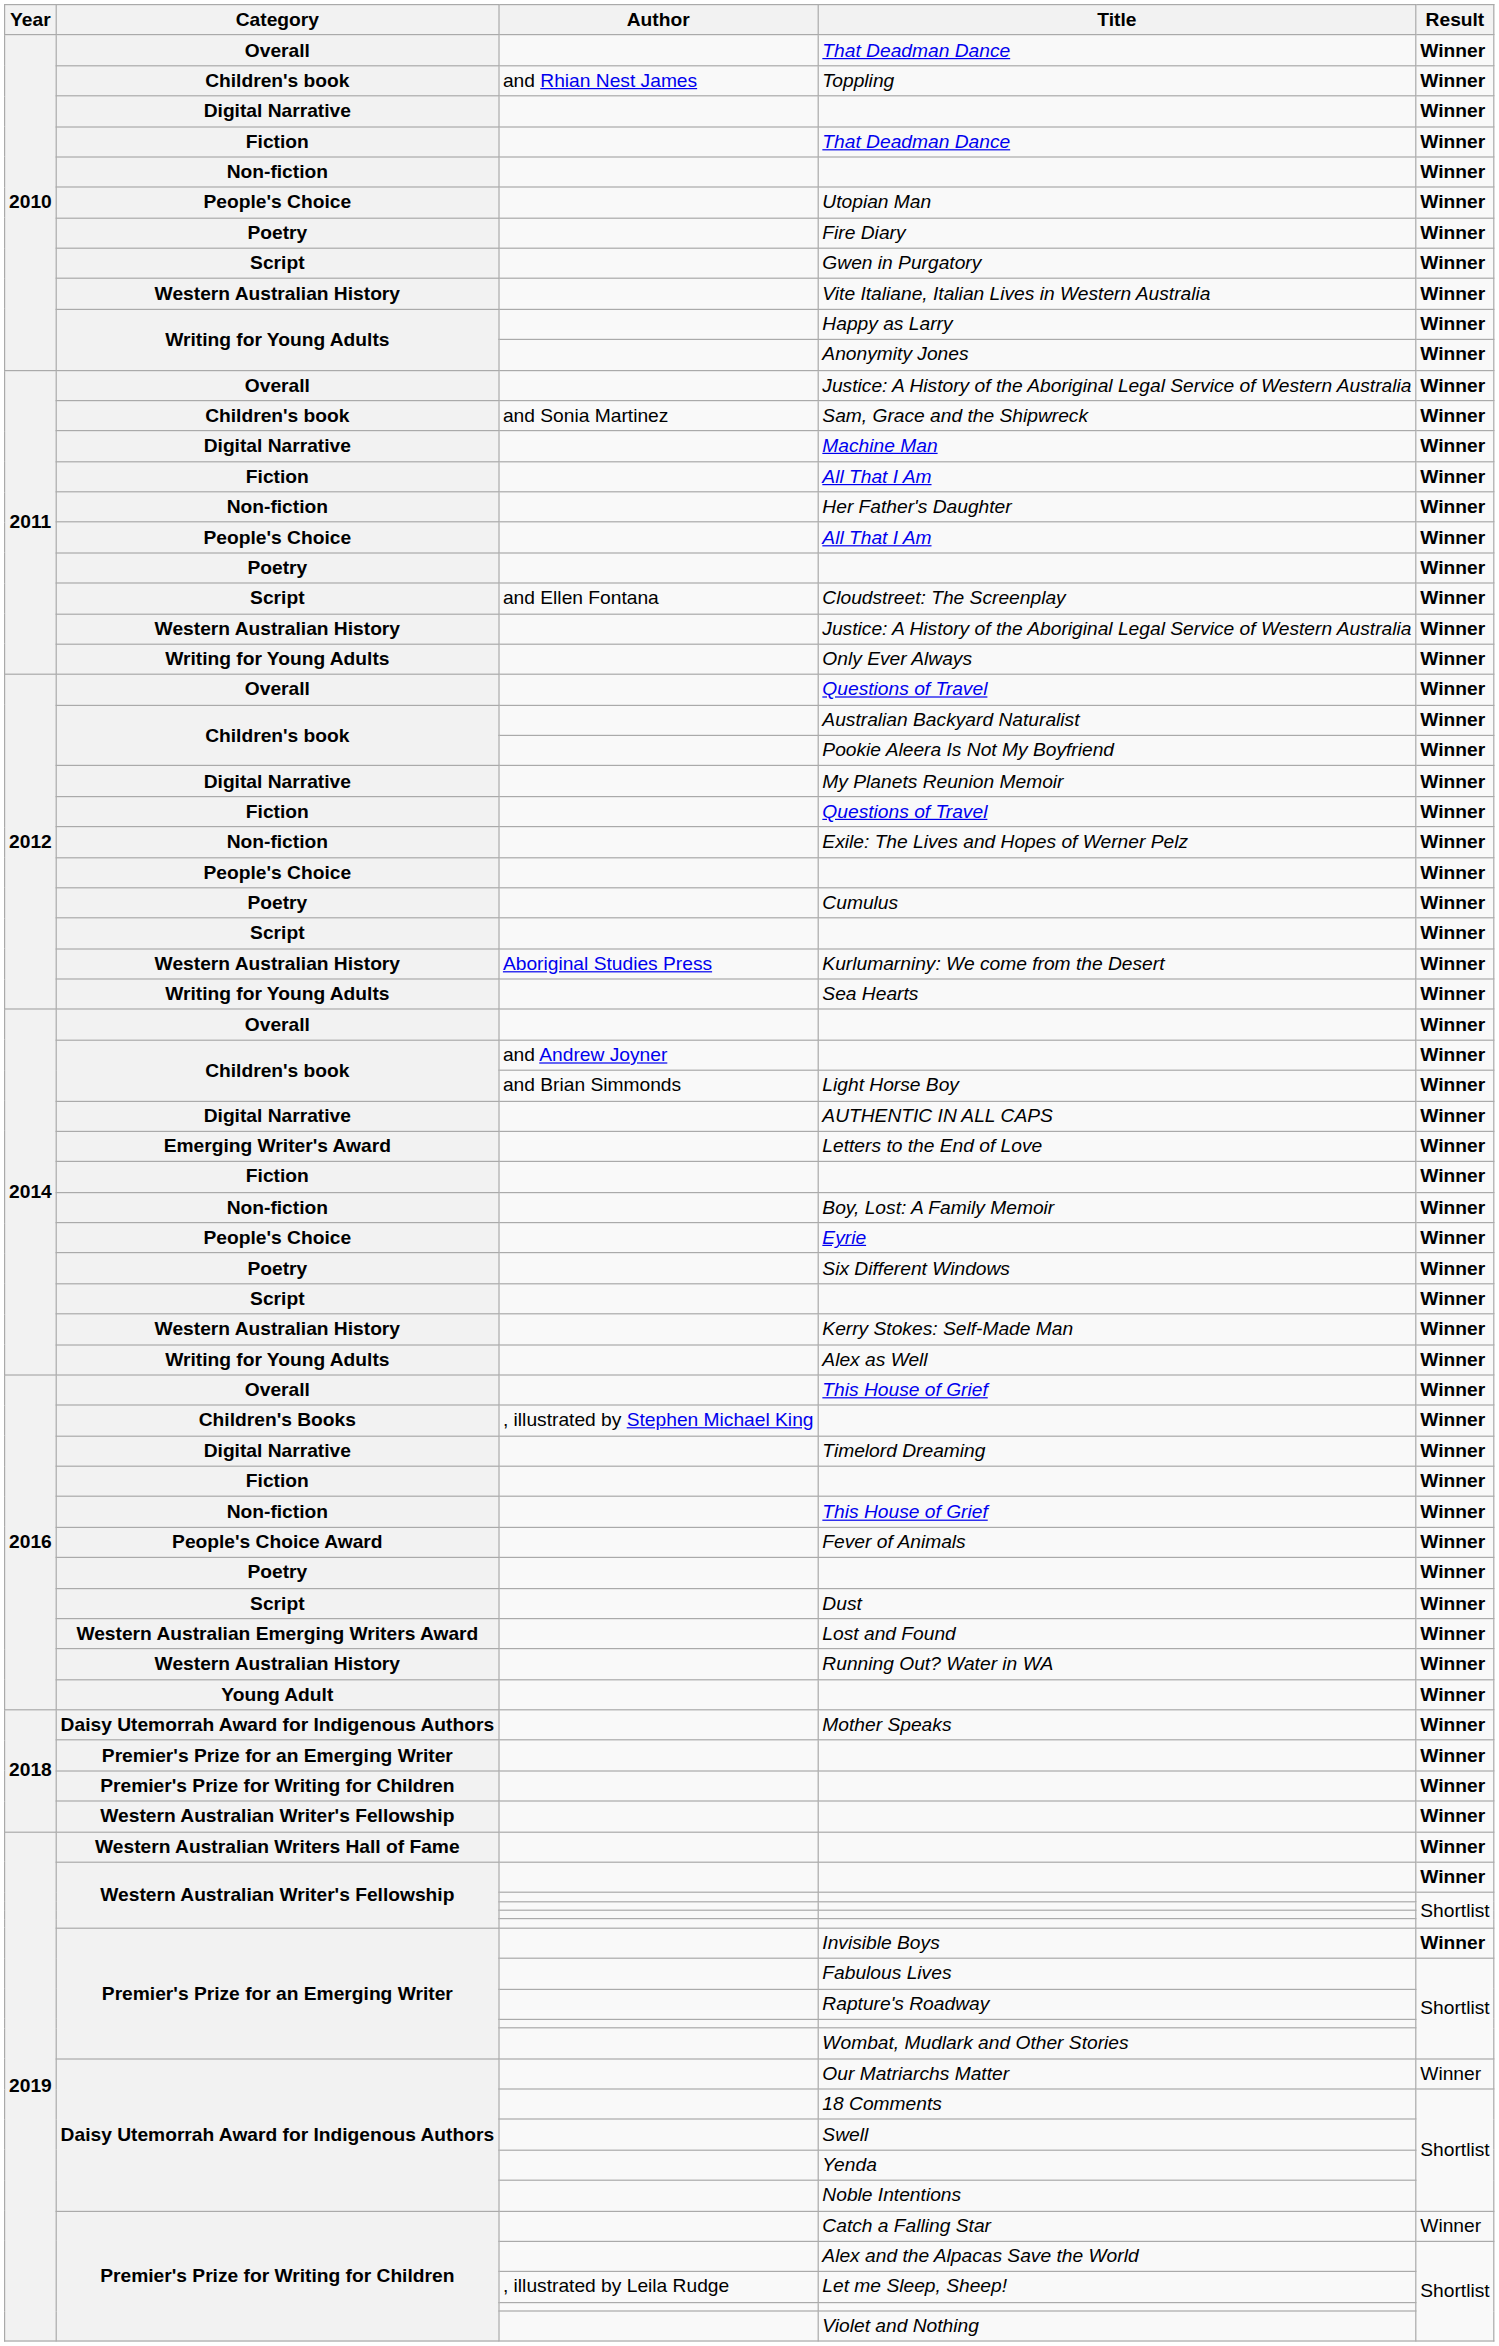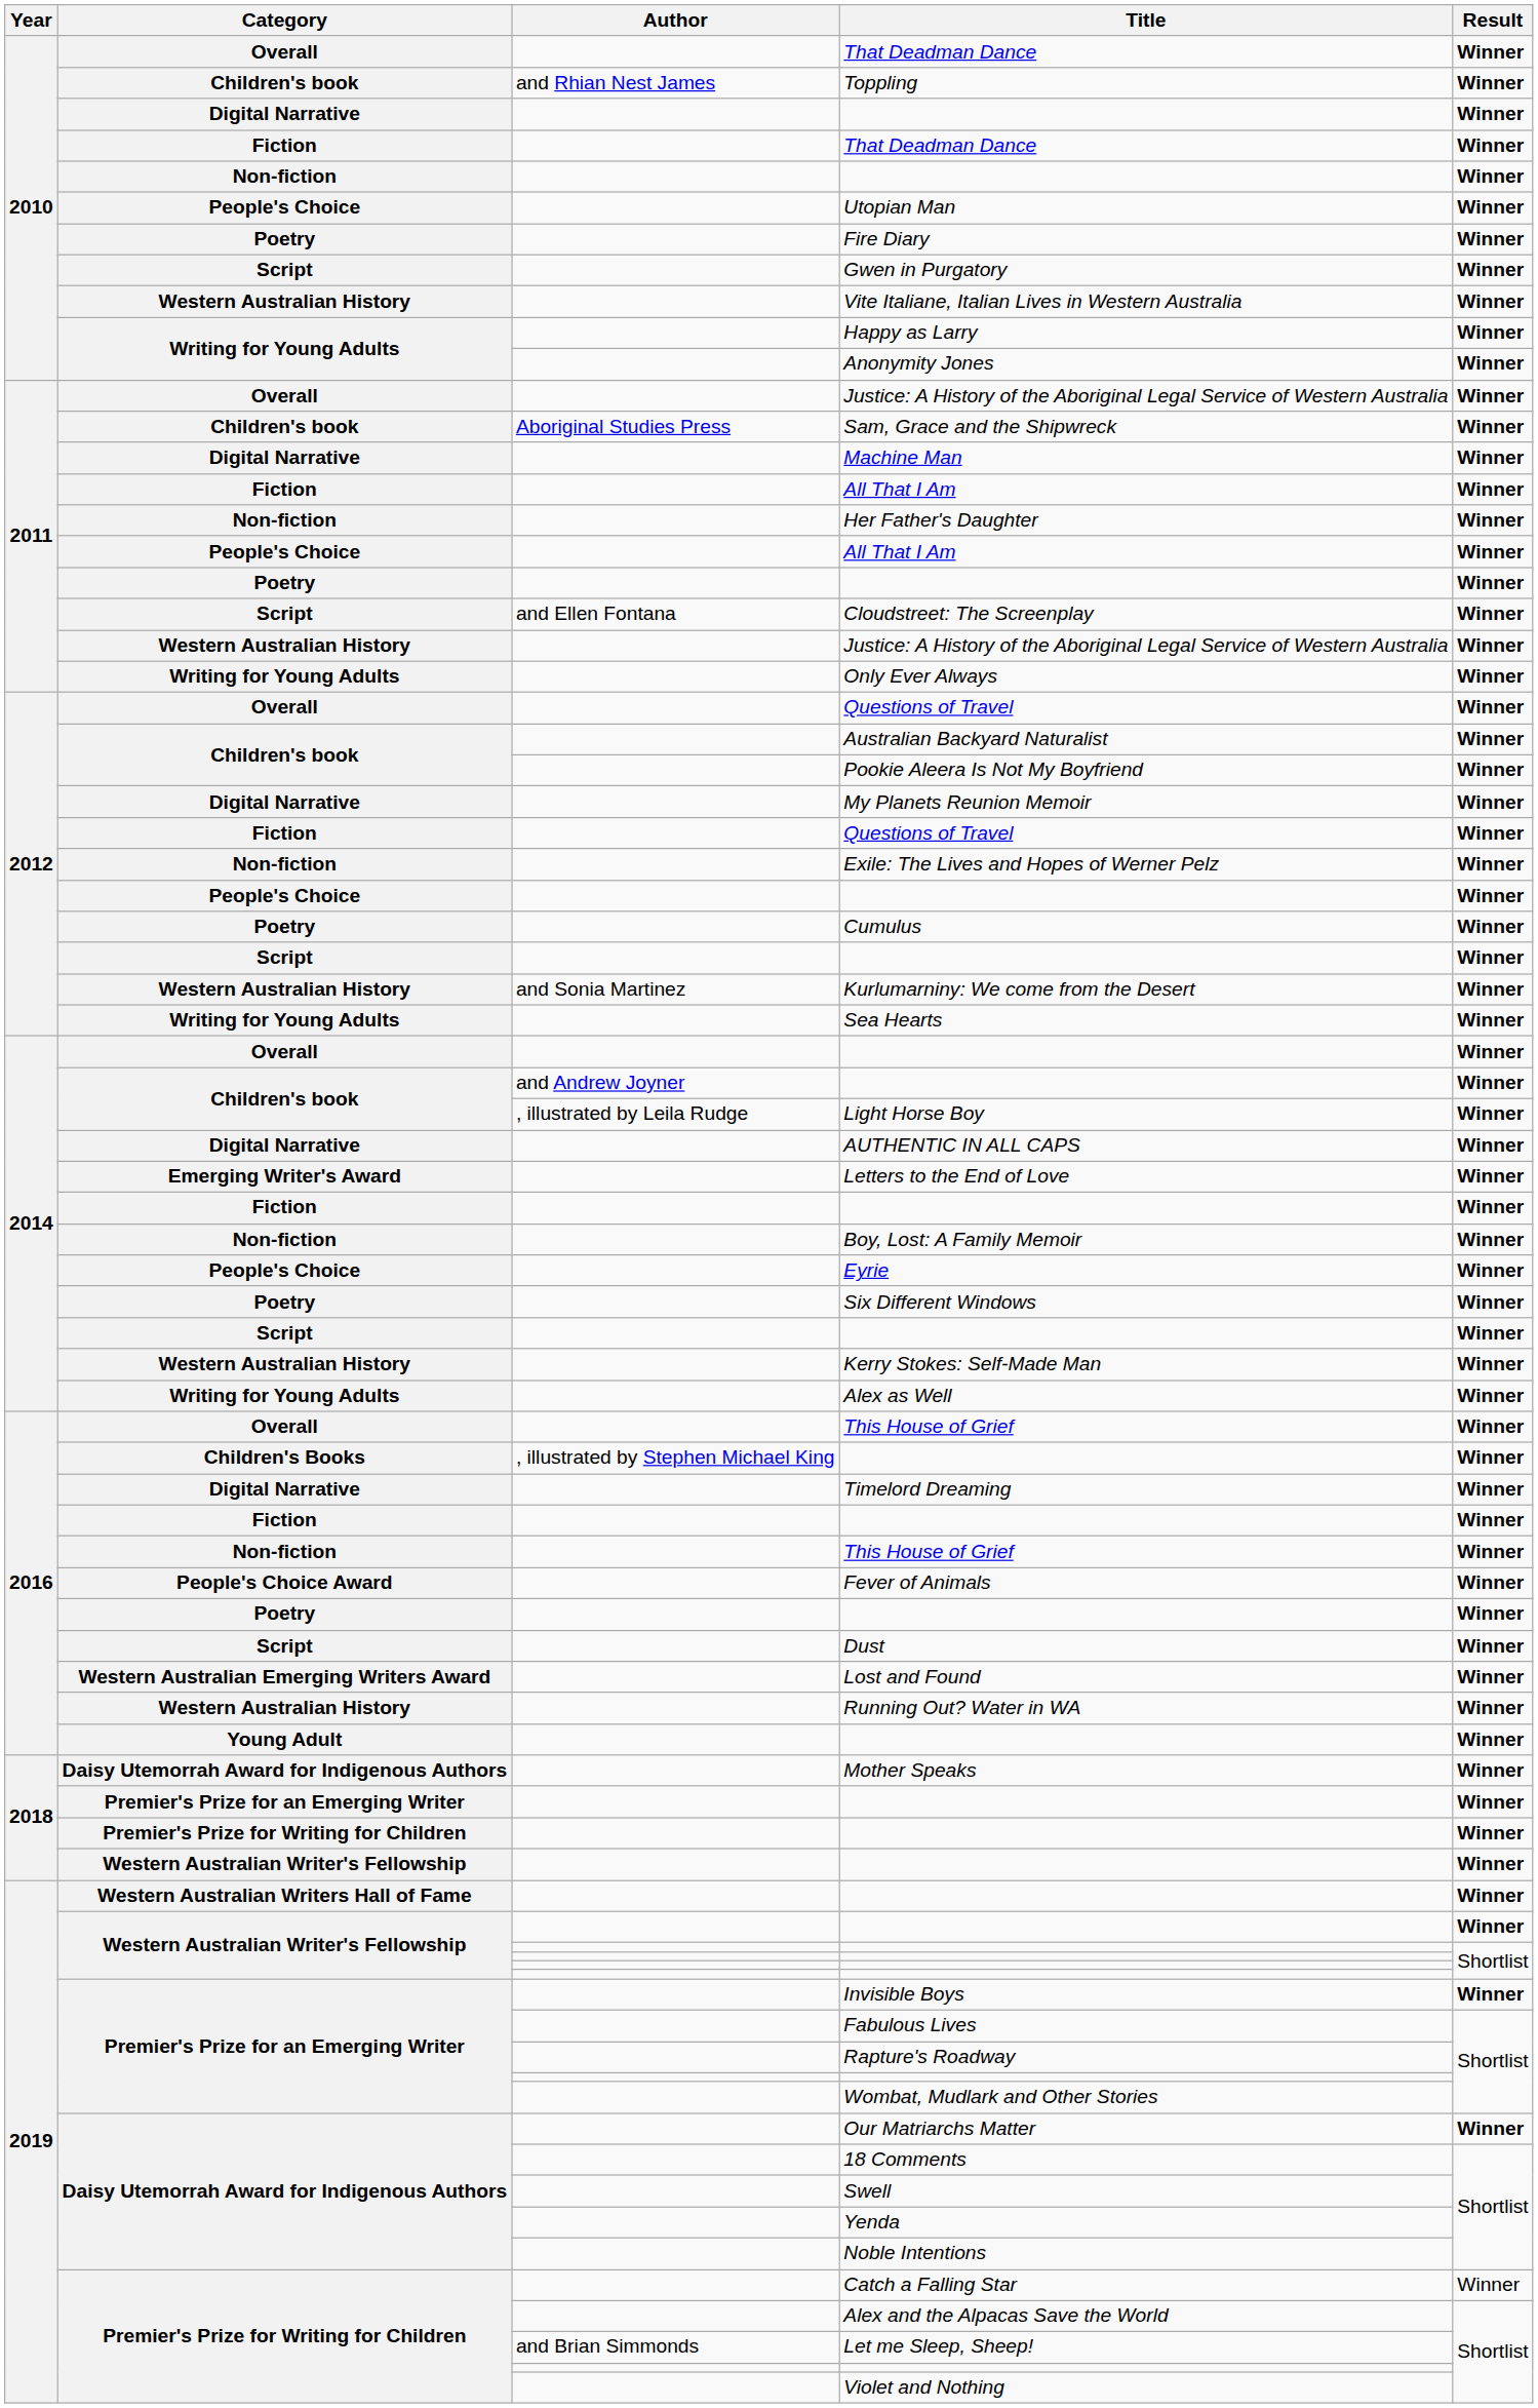 <table class="wikitable sortable mw-collapsible">
 <tr>
 <th>Year</th>
 <th>Category</th>
 <th>Author</th>
 <th>Title</th>
 <th>Result</th>
 </tr>
 <tr>
 <th rowspan="11">2010</th>
 <th>Overall</th>
 <td></td>
 <td><em><a href='#'>That Deadman Dance</a></em></td>
 <td><strong>Winner</strong></td>
 </tr>
 <tr>
 <th>Children's book</th>
 <td> and <a href='#'>Rhian Nest James</a></td>
 <td><em>Toppling</em></td>
 <td><strong>Winner</strong></td>
 </tr>
 <tr>
 <th>Digital Narrative</th>
 <td></td>
 <td><em></em></td>
 <td><strong>Winner</strong></td>
 </tr>
 <tr>
 <th>Fiction</th>
 <td></td>
 <td><em><a href='#'>That Deadman Dance</a></em></td>
 <td><strong>Winner</strong></td>
 </tr>
 <tr>
 <th>Non-fiction</th>
 <td></td>
 <td><em></em></td>
 <td><strong>Winner</strong></td>
 </tr>
 <tr>
 <th>People's Choice</th>
 <td></td>
 <td><em>Utopian Man</em></td>
 <td><strong>Winner</strong></td>
 </tr>
 <tr>
 <th>Poetry</th>
 <td></td>
 <td><em>Fire Diary</em></td>
 <td><strong>Winner</strong></td>
 </tr>
 <tr>
 <th>Script</th>
 <td></td>
 <td><em>Gwen in Purgatory</em></td>
 <td><strong>Winner</strong></td>
 </tr>
 <tr>
 <th>Western Australian History</th>
 <td></td>
 <td><em>Vite Italiane, Italian Lives in Western Australia</em></td>
 <td><strong>Winner</strong></td>
 </tr>
 <tr>
 <th rowspan="2">Writing for Young Adults</th>
 <td></td>
 <td><em>Happy as Larry</em></td>
 <td><strong>Winner</strong></td>
 </tr>
 <tr>
 <td></td>
 <td><em>Anonymity Jones</em></td>
 <td><strong>Winner</strong></td>
 </tr>
 <tr>
 <th rowspan="10">2011</th>
 <th>Overall</th>
 <td></td>
 <td><em>Justice: A History of the Aboriginal Legal Service of Western Australia</em></td>
 <td><strong>Winner</strong></td>
 </tr>
 <tr>
 <th>Children's book</th>
-<td> and Sonia Martinez</td>
+<td><a href='#'>Aboriginal Studies Press</a></td>
 <td><em>Sam, Grace and the Shipwreck</em></td>
 <td><strong>Winner</strong></td>
 </tr>
 <tr>
 <th>Digital Narrative</th>
 <td></td>
 <td><em><a href='#'>Machine Man</a></em></td>
 <td><strong>Winner</strong></td>
 </tr>
 <tr>
 <th>Fiction</th>
 <td></td>
 <td><em><a href='#'>All That I Am</a></em></td>
 <td><strong>Winner</strong></td>
 </tr>
 <tr>
 <th>Non-fiction</th>
 <td></td>
 <td><em>Her Father's Daughter</em></td>
 <td><strong>Winner</strong></td>
 </tr>
 <tr>
 <th>People's Choice</th>
 <td></td>
 <td><em><a href='#'>All That I Am</a></em></td>
 <td><strong>Winner</strong></td>
 </tr>
 <tr>
 <th>Poetry</th>
 <td></td>
 <td><em></em></td>
 <td><strong>Winner</strong></td>
 </tr>
 <tr>
 <th>Script</th>
 <td> and Ellen Fontana</td>
 <td><em>Cloudstreet: The Screenplay</em></td>
 <td><strong>Winner</strong></td>
 </tr>
 <tr>
 <th>Western Australian History</th>
 <td></td>
 <td><em>Justice: A History of the Aboriginal Legal Service of Western Australia</em></td>
 <td><strong>Winner</strong></td>
 </tr>
 <tr>
 <th>Writing for Young Adults</th>
 <td></td>
 <td><em>Only Ever Always</em></td>
 <td><strong>Winner</strong></td>
 </tr>
 <tr>
 <th rowspan="11">2012</th>
 <th>Overall</th>
 <td></td>
 <td><em><a href='#'>Questions of Travel</a></em></td>
 <td><strong>Winner</strong></td>
 </tr>
 <tr>
 <th rowspan="2">Children's book</th>
 <td></td>
 <td><em>Australian Backyard Naturalist</em></td>
 <td><strong>Winner</strong></td>
 </tr>
 <tr>
 <td></td>
 <td><em>Pookie Aleera Is Not My Boyfriend</em></td>
 <td><strong>Winner</strong></td>
 </tr>
 <tr>
 <th>Digital Narrative</th>
 <td></td>
 <td><em>My Planets Reunion Memoir</em></td>
 <td><strong>Winner</strong></td>
 </tr>
 <tr>
 <th>Fiction</th>
 <td></td>
 <td><em><a href='#'>Questions of Travel</a></em></td>
 <td><strong>Winner</strong></td>
 </tr>
 <tr>
 <th>Non-fiction</th>
 <td></td>
 <td><em>Exile: The Lives and Hopes of Werner Pelz</em></td>
 <td><strong>Winner</strong></td>
 </tr>
 <tr>
 <th>People's Choice</th>
 <td></td>
 <td><em></em></td>
 <td><strong>Winner</strong></td>
 </tr>
 <tr>
 <th>Poetry</th>
 <td></td>
 <td><em>Cumulus</em></td>
 <td><strong>Winner</strong></td>
 </tr>
 <tr>
 <th>Script</th>
 <td></td>
 <td><em></em></td>
 <td><strong>Winner</strong></td>
 </tr>
 <tr>
 <th>Western Australian History</th>
-<td><a href='#'>Aboriginal Studies Press</a></td>
+<td> and Sonia Martinez</td>
 <td><em>Kurlumarniny: We come from the Desert</em></td>
 <td><strong>Winner</strong></td>
 </tr>
 <tr>
 <th>Writing for Young Adults</th>
 <td></td>
 <td><em>Sea Hearts</em></td>
 <td><strong>Winner</strong></td>
 </tr>
 <tr>
 <th rowspan="12">2014</th>
 <th>Overall</th>
 <td></td>
 <td><em></em></td>
 <td><strong>Winner</strong></td>
 </tr>
 <tr>
 <th rowspan="2">Children's book</th>
 <td> and <a href='#'>Andrew Joyner</a></td>
 <td><em></em></td>
 <td><strong>Winner</strong></td>
 </tr>
 <tr>
-<td> and Brian Simmonds</td>
+<td>, illustrated by Leila Rudge</td>
 <td><em>Light Horse Boy</em></td>
 <td><strong>Winner</strong></td>
 </tr>
 <tr>
 <th>Digital Narrative</th>
 <td></td>
 <td><em>AUTHENTIC IN ALL CAPS</em></td>
 <td><strong>Winner</strong></td>
 </tr>
 <tr>
 <th>Emerging Writer's Award</th>
 <td></td>
 <td><em>Letters to the End of Love</em></td>
 <td><strong>Winner</strong></td>
 </tr>
 <tr>
 <th>Fiction</th>
 <td></td>
 <td><em></em></td>
 <td><strong>Winner</strong></td>
 </tr>
 <tr>
 <th>Non-fiction</th>
 <td></td>
 <td><em>Boy, Lost: A Family Memoir</em></td>
 <td><strong>Winner</strong></td>
 </tr>
 <tr>
 <th>People's Choice</th>
 <td></td>
 <td><em><a href='#'>Eyrie</a></em></td>
 <td><strong>Winner</strong></td>
 </tr>
 <tr>
 <th>Poetry</th>
 <td></td>
 <td><em>Six Different Windows</em></td>
 <td><strong>Winner</strong></td>
 </tr>
 <tr>
 <th>Script</th>
 <td></td>
 <td><em></em></td>
 <td><strong>Winner</strong></td>
 </tr>
 <tr>
 <th>Western Australian History</th>
 <td></td>
 <td><em>Kerry Stokes: Self-Made Man</em></td>
 <td><strong>Winner</strong></td>
 </tr>
 <tr>
 <th>Writing for Young Adults</th>
 <td></td>
 <td><em>Alex as Well</em></td>
 <td><strong>Winner</strong></td>
 </tr>
 <tr>
 <th rowspan="11">2016</th>
 <th>Overall</th>
 <td></td>
 <td><em><a href='#'>This House of Grief</a></em></td>
 <td><strong>Winner</strong></td>
 </tr>
 <tr>
 <th>Children's Books</th>
 <td>, illustrated by <a href='#'>Stephen Michael King</a></td>
 <td><em></em></td>
 <td><strong>Winner</strong></td>
 </tr>
 <tr>
 <th>Digital Narrative</th>
 <td></td>
 <td><em>Timelord Dreaming</em></td>
 <td><strong>Winner</strong></td>
 </tr>
 <tr>
 <th>Fiction</th>
 <td></td>
 <td><em></em></td>
 <td><strong>Winner</strong></td>
 </tr>
 <tr>
 <th>Non-fiction</th>
 <td></td>
 <td><em><a href='#'>This House of Grief</a></em></td>
 <td><strong>Winner</strong></td>
 </tr>
 <tr>
 <th>People's Choice Award</th>
 <td></td>
 <td><em>Fever of Animals</em></td>
 <td><strong>Winner</strong></td>
 </tr>
 <tr>
 <th>Poetry</th>
 <td></td>
 <td><em></em></td>
 <td><strong>Winner</strong></td>
 </tr>
 <tr>
 <th>Script</th>
 <td></td>
 <td><em>Dust</em></td>
 <td><strong>Winner</strong></td>
 </tr>
 <tr>
 <th>Western Australian Emerging Writers Award</th>
 <td></td>
 <td><em>Lost and Found</em></td>
 <td><strong>Winner</strong></td>
 </tr>
 <tr>
 <th>Western Australian History</th>
 <td></td>
 <td><em>Running Out? Water in WA</em></td>
 <td><strong>Winner</strong></td>
 </tr>
 <tr>
 <th>Young Adult</th>
 <td></td>
 <td><em></em></td>
 <td><strong>Winner</strong></td>
 </tr>
 <tr>
 <th rowspan="4">2018</th>
 <th>Daisy Utemorrah Award for Indigenous Authors</th>
 <td></td>
 <td><em>Mother Speaks</em></td>
 <td><strong>Winner</strong></td>
 </tr>
 <tr>
 <th>Premier's Prize for an Emerging Writer</th>
 <td></td>
 <td><em></em></td>
 <td><strong>Winner</strong></td>
 </tr>
 <tr>
 <th>Premier's Prize for Writing for Children</th>
 <td></td>
 <td><em></em></td>
 <td><strong>Winner</strong></td>
 </tr>
 <tr>
 <th>Western Australian Writer's Fellowship</th>
 <td></td>
 <td></td>
 <td><strong>Winner</strong></td>
 </tr>
 <tr>
 <th rowspan="21">2019</th>
 <th>Western Australian Writers Hall of Fame</th>
 <td></td>
 <td></td>
 <td><strong>Winner</strong></td>
 </tr>
 <tr>
 <th rowspan="5">Western Australian Writer's Fellowship</th>
 <td></td>
 <td></td>
 <td><strong>Winner</strong></td>
 </tr>
 <tr>
 <td></td>
 <td></td>
 <td rowspan="4">Shortlist</td>
 </tr>
 <tr>
 <td></td>
 <td></td>
 </tr>
 <tr>
 <td></td>
 <td></td>
 </tr>
 <tr>
 <td></td>
 <td></td>
 </tr>
 <tr>
 <th rowspan="5">Premier's Prize for an Emerging Writer</th>
 <td></td>
 <td><em>Invisible Boys</em></td>
 <td><strong>Winner</strong></td>
 </tr>
 <tr>
 <td></td>
 <td><em>Fabulous Lives</em></td>
 <td rowspan="4">Shortlist</td>
 </tr>
 <tr>
 <td></td>
 <td><em>Rapture's Roadway</em></td>
 </tr>
 <tr>
 <td></td>
 <td><em></em></td>
 </tr>
 <tr>
 <td></td>
 <td><em>Wombat, Mudlark and Other Stories</em></td>
 </tr>
 <tr>
 <th rowspan="5">Daisy Utemorrah Award for Indigenous Authors</th>
 <td></td>
 <td><em>Our Matriarchs Matter</em></td>
-<td>Winner</td>
+<td><strong>Winner</strong></td>
 </tr>
 <tr>
 <td></td>
 <td><em>18 Comments</em></td>
 <td rowspan="4">Shortlist</td>
 </tr>
 <tr>
 <td></td>
 <td><em>Swell</em></td>
 </tr>
 <tr>
 <td></td>
 <td><em>Yenda</em></td>
 </tr>
 <tr>
 <td></td>
 <td><em>Noble Intentions</em></td>
 </tr>
 <tr>
 <th rowspan="5">Premier's Prize for Writing for Children</th>
 <td></td>
 <td><em>Catch a Falling Star</em></td>
 <td>Winner</td>
 </tr>
 <tr>
 <td></td>
 <td><em>Alex and the Alpacas Save the World</em></td>
 <td rowspan="4">Shortlist</td>
 </tr>
 <tr>
-<td>, illustrated by Leila Rudge</td>
+<td> and Brian Simmonds</td>
 <td><em>Let me Sleep, Sheep!</em></td>
 </tr>
 <tr>
 <td></td>
 <td><em></em></td>
 </tr>
 <tr>
 <td></td>
 <td><em>Violet and Nothing</em></td>
 </tr>
 </table>
